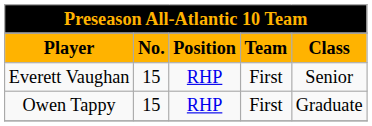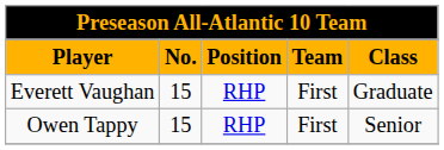 <table class="wikitable" style="text-align:center">
 <tr>
 <td colspan="5" style= "background: #000000; color:#FFB300"><strong>Preseason All-Atlantic 10 Team</strong></td>
 </tr>
 <tr>
 </tr>
 <tr>
 <th style="background:#FFB300; color:#000000">Player</th>
 <th style="background:#FFB300; color:#000000">No.</th>
 <th style="background:#FFB300; color:#000000">Position</th>
 <th style="background:#FFB300; color:#000000">Team</th>
 <th style="background:#FFB300; color:#000000">Class</th>
 </tr>
 <tr>
 <td>Everett Vaughan</td>
 <td>15</td>
 <td><a href='#'>RHP</a></td>
 <td>First</td>
-<td>Senior</td>
+<td>Graduate</td>
 </tr>
 <tr>
 <td>Owen Tappy</td>
 <td>15</td>
 <td><a href='#'>RHP</a></td>
 <td>First</td>
-<td>Graduate</td>
+<td>Senior</td>
 </tr>
 <tr>
 </tr>
 </table>
